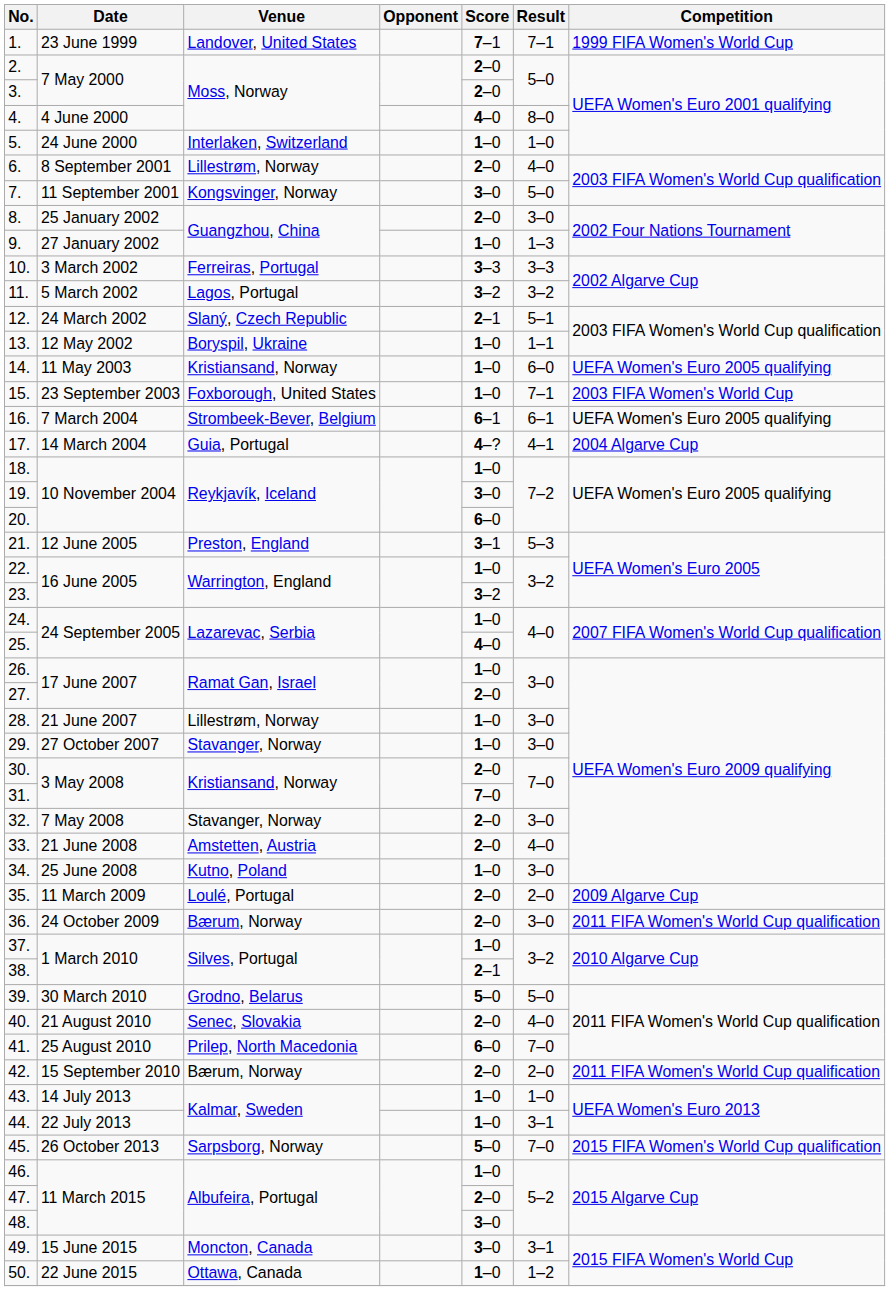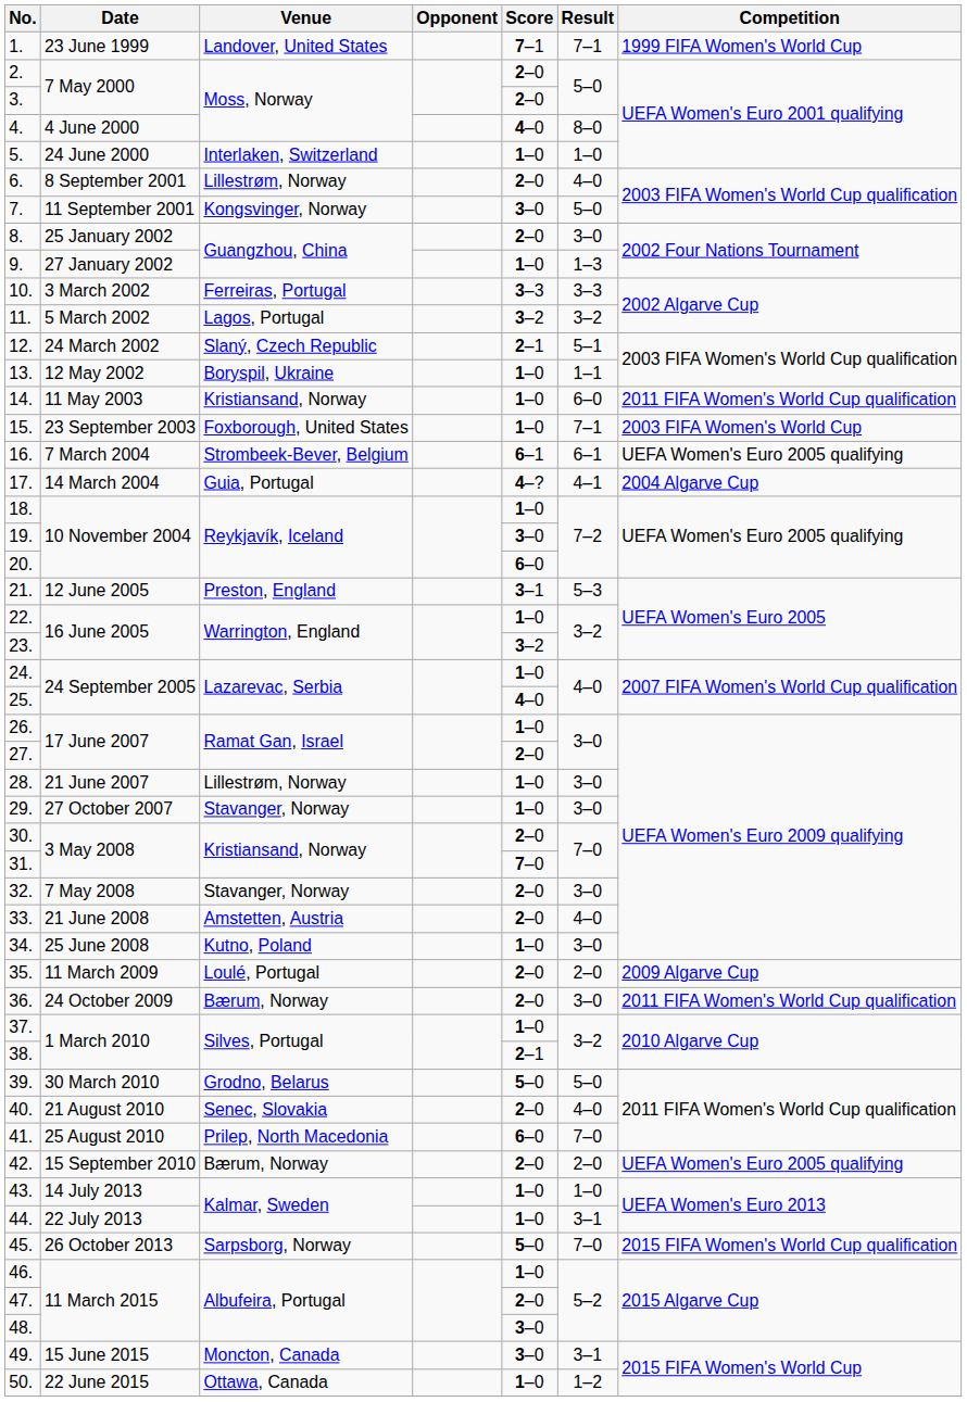 <table class="wikitable">
 <tr>
 <th>No.</th>
 <th>Date</th>
 <th>Venue</th>
 <th>Opponent</th>
 <th>Score</th>
 <th>Result</th>
 <th>Competition</th>
 </tr>
 <tr>
 <td>1.</td>
 <td>23 June 1999</td>
 <td><a href='#'>Landover</a>, <a href='#'>United States</a></td>
 <td></td>
 <td align=center><strong>7</strong>–1</td>
 <td align=center>7–1</td>
 <td><a href='#'>1999 FIFA Women's World Cup</a></td>
 </tr>
 <tr>
 <td>2.</td>
 <td rowspan=2>7 May 2000</td>
 <td rowspan=3><a href='#'>Moss</a>, Norway</td>
 <td rowspan=2></td>
 <td align=center><strong>2</strong>–0</td>
 <td rowspan=2 align=center>5–0</td>
 <td rowspan=4><a href='#'>UEFA Women's Euro 2001 qualifying</a></td>
 </tr>
 <tr>
 <td>3.</td>
 <td align=center><strong>2</strong>–0</td>
 </tr>
 <tr>
 <td>4.</td>
 <td>4 June 2000</td>
 <td></td>
 <td align=center><strong>4</strong>–0</td>
 <td align=center>8–0</td>
 </tr>
 <tr>
 <td>5.</td>
 <td>24 June 2000</td>
 <td><a href='#'>Interlaken</a>, <a href='#'>Switzerland</a></td>
 <td></td>
 <td align=center><strong>1</strong>–0</td>
 <td align=center>1–0</td>
 </tr>
 <tr>
 <td>6.</td>
 <td>8 September 2001</td>
 <td><a href='#'>Lillestrøm</a>, Norway</td>
 <td></td>
 <td align=center><strong>2</strong>–0</td>
 <td align=center>4–0</td>
 <td rowspan=2><a href='#'>2003 FIFA Women's World Cup qualification</a></td>
 </tr>
 <tr>
 <td>7.</td>
 <td>11 September 2001</td>
 <td><a href='#'>Kongsvinger</a>, Norway</td>
 <td></td>
 <td align=center><strong>3</strong>–0</td>
 <td align=center>5–0</td>
 </tr>
 <tr>
 <td>8.</td>
 <td>25 January 2002</td>
 <td rowspan=2><a href='#'>Guangzhou</a>, <a href='#'>China</a></td>
 <td></td>
 <td align=center><strong>2</strong>–0</td>
 <td align=center>3–0</td>
 <td rowspan=2><a href='#'>2002 Four Nations Tournament</a></td>
 </tr>
 <tr>
 <td>9.</td>
 <td>27 January 2002</td>
 <td></td>
 <td align=center><strong>1</strong>–0</td>
 <td align=center>1–3</td>
 </tr>
 <tr>
 <td>10.</td>
 <td>3 March 2002</td>
 <td><a href='#'>Ferreiras</a>, <a href='#'>Portugal</a></td>
 <td></td>
 <td align=center><strong>3</strong>–3</td>
 <td align=center>3–3</td>
 <td rowspan=2><a href='#'>2002 Algarve Cup</a></td>
 </tr>
 <tr>
 <td>11.</td>
 <td>5 March 2002</td>
 <td><a href='#'>Lagos</a>, Portugal</td>
 <td></td>
 <td align=center><strong>3</strong>–2</td>
 <td align=center>3–2</td>
 </tr>
 <tr>
 <td>12.</td>
 <td>24 March 2002</td>
 <td><a href='#'>Slaný</a>, <a href='#'>Czech Republic</a></td>
 <td></td>
 <td align=center><strong>2</strong>–1</td>
 <td align=center>5–1</td>
 <td rowspan=2>2003 FIFA Women's World Cup qualification</td>
 </tr>
 <tr>
 <td>13.</td>
 <td>12 May 2002</td>
 <td><a href='#'>Boryspil</a>, <a href='#'>Ukraine</a></td>
 <td></td>
 <td align=center><strong>1</strong>–0</td>
 <td align=center>1–1</td>
 </tr>
 <tr>
 <td>14.</td>
 <td>11 May 2003</td>
 <td><a href='#'>Kristiansand</a>, Norway</td>
 <td></td>
 <td align=center><strong>1</strong>–0</td>
 <td align=center>6–0</td>
-<td><a href='#'>UEFA Women's Euro 2005 qualifying</a></td>
+<td><a href='#'>2011 FIFA Women's World Cup qualification</a></td>
 </tr>
 <tr>
 <td>15.</td>
 <td>23 September 2003</td>
 <td><a href='#'>Foxborough</a>, United States</td>
 <td></td>
 <td align=center><strong>1</strong>–0</td>
 <td align=center>7–1</td>
 <td><a href='#'>2003 FIFA Women's World Cup</a></td>
 </tr>
 <tr>
 <td>16.</td>
 <td>7 March 2004</td>
 <td><a href='#'>Strombeek-Bever</a>, <a href='#'>Belgium</a></td>
 <td></td>
 <td align=center><strong>6</strong>–1</td>
 <td align=center>6–1</td>
 <td>UEFA Women's Euro 2005 qualifying</td>
 </tr>
 <tr>
 <td>17.</td>
 <td>14 March 2004</td>
 <td><a href='#'>Guia</a>, Portugal</td>
 <td></td>
 <td align=center><strong>4</strong>–?</td>
 <td align=center>4–1</td>
 <td><a href='#'>2004 Algarve Cup</a></td>
 </tr>
 <tr>
 <td>18.</td>
 <td rowspan=3>10 November 2004</td>
 <td rowspan=3><a href='#'>Reykjavík</a>, <a href='#'>Iceland</a></td>
 <td rowspan=3></td>
 <td align=center><strong>1</strong>–0</td>
 <td rowspan=3 align=center>7–2</td>
 <td rowspan=3>UEFA Women's Euro 2005 qualifying</td>
 </tr>
 <tr>
 <td>19.</td>
 <td align=center><strong>3</strong>–0</td>
 </tr>
 <tr>
 <td>20.</td>
 <td align=center><strong>6</strong>–0</td>
 </tr>
 <tr>
 <td>21.</td>
 <td>12 June 2005</td>
 <td><a href='#'>Preston</a>, <a href='#'>England</a></td>
 <td></td>
 <td align=center><strong>3</strong>–1</td>
 <td align=center>5–3</td>
 <td rowspan=3><a href='#'>UEFA Women's Euro 2005</a></td>
 </tr>
 <tr>
 <td>22.</td>
 <td rowspan=2>16 June 2005</td>
 <td rowspan=2><a href='#'>Warrington</a>, England</td>
 <td rowspan=2></td>
 <td align=center><strong>1</strong>–0</td>
 <td rowspan=2 align=center>3–2 </td>
 </tr>
 <tr>
 <td>23.</td>
 <td align=center><strong>3</strong>–2</td>
 </tr>
 <tr>
 <td>24.</td>
 <td rowspan=2>24 September 2005</td>
 <td rowspan=2><a href='#'>Lazarevac</a>, <a href='#'>Serbia</a></td>
 <td rowspan=2></td>
 <td align=center><strong>1</strong>–0</td>
 <td rowspan=2 align=center>4–0</td>
 <td rowspan=2><a href='#'>2007 FIFA Women's World Cup qualification</a></td>
 </tr>
 <tr>
 <td>25.</td>
 <td align=center><strong>4</strong>–0</td>
 </tr>
 <tr>
 <td>26.</td>
 <td rowspan=2>17 June 2007</td>
 <td rowspan=2><a href='#'>Ramat Gan</a>, <a href='#'>Israel</a></td>
 <td rowspan=2></td>
 <td align=center><strong>1</strong>–0</td>
 <td rowspan=2 align=center>3–0</td>
 <td rowspan=9><a href='#'>UEFA Women's Euro 2009 qualifying</a></td>
 </tr>
 <tr>
 <td>27.</td>
 <td align=center><strong>2</strong>–0</td>
 </tr>
 <tr>
 <td>28.</td>
 <td>21 June 2007</td>
 <td>Lillestrøm, Norway</td>
 <td></td>
 <td align=center><strong>1</strong>–0</td>
 <td align=center>3–0</td>
 </tr>
 <tr>
 <td>29.</td>
 <td>27 October 2007</td>
 <td><a href='#'>Stavanger</a>, Norway</td>
 <td></td>
 <td align=center><strong>1</strong>–0</td>
 <td align=center>3–0</td>
 </tr>
 <tr>
 <td>30.</td>
 <td rowspan=2>3 May 2008</td>
 <td rowspan=2><a href='#'>Kristiansand</a>, Norway</td>
 <td rowspan=2></td>
 <td align=center><strong>2</strong>–0</td>
 <td rowspan=2 align=center>7–0</td>
 </tr>
 <tr>
 <td>31.</td>
 <td align=center><strong>7</strong>–0</td>
 </tr>
 <tr>
 <td>32.</td>
 <td>7 May 2008</td>
 <td>Stavanger, Norway</td>
 <td></td>
 <td align=center><strong>2</strong>–0</td>
 <td align=center>3–0</td>
 </tr>
 <tr>
 <td>33.</td>
 <td>21 June 2008</td>
 <td><a href='#'>Amstetten</a>, <a href='#'>Austria</a></td>
 <td></td>
 <td align=center><strong>2</strong>–0</td>
 <td align=center>4–0</td>
 </tr>
 <tr>
 <td>34.</td>
 <td>25 June 2008</td>
 <td><a href='#'>Kutno</a>, <a href='#'>Poland</a></td>
 <td></td>
 <td align=center><strong>1</strong>–0</td>
 <td align=center>3–0</td>
 </tr>
 <tr>
 <td>35.</td>
 <td>11 March 2009</td>
 <td><a href='#'>Loulé</a>, Portugal</td>
 <td></td>
 <td align=center><strong>2</strong>–0</td>
 <td align=center>2–0</td>
 <td><a href='#'>2009 Algarve Cup</a></td>
 </tr>
 <tr>
 <td>36.</td>
 <td>24 October 2009</td>
 <td><a href='#'>Bærum</a>, Norway</td>
 <td></td>
 <td align=center><strong>2</strong>–0</td>
 <td align=center>3–0</td>
 <td><a href='#'>2011 FIFA Women's World Cup qualification</a></td>
 </tr>
 <tr>
 <td>37.</td>
 <td rowspan=2>1 March 2010</td>
 <td rowspan=2><a href='#'>Silves</a>, Portugal</td>
 <td rowspan=2></td>
 <td align=center><strong>1</strong>–0</td>
 <td rowspan=2 align=center>3–2</td>
 <td rowspan=2><a href='#'>2010 Algarve Cup</a></td>
 </tr>
 <tr>
 <td>38.</td>
 <td align=center><strong>2</strong>–1</td>
 </tr>
 <tr>
 <td>39.</td>
 <td>30 March 2010</td>
 <td><a href='#'>Grodno</a>, <a href='#'>Belarus</a></td>
 <td></td>
 <td align=center><strong>5</strong>–0</td>
 <td align=center>5–0</td>
 <td rowspan=3>2011 FIFA Women's World Cup qualification</td>
 </tr>
 <tr>
 <td>40.</td>
 <td>21 August 2010</td>
 <td><a href='#'>Senec</a>, <a href='#'>Slovakia</a></td>
 <td></td>
 <td align=center><strong>2</strong>–0</td>
 <td align=center>4–0</td>
 </tr>
 <tr>
 <td>41.</td>
 <td>25 August 2010</td>
 <td><a href='#'>Prilep</a>, <a href='#'>North Macedonia</a></td>
 <td></td>
 <td align=center><strong>6</strong>–0</td>
 <td align=center>7–0</td>
 </tr>
 <tr>
 <td>42.</td>
 <td>15 September 2010</td>
 <td>Bærum, Norway</td>
 <td></td>
 <td align=center><strong>2</strong>–0</td>
 <td align=center>2–0</td>
-<td><a href='#'>2011 FIFA Women's World Cup qualification</a></td>
+<td><a href='#'>UEFA Women's Euro 2005 qualifying</a></td>
 </tr>
 <tr>
 <td>43.</td>
 <td>14 July 2013</td>
 <td rowspan=2><a href='#'>Kalmar</a>, <a href='#'>Sweden</a></td>
 <td></td>
 <td align=center><strong>1</strong>–0</td>
 <td align=center>1–0</td>
 <td rowspan=2><a href='#'>UEFA Women's Euro 2013</a></td>
 </tr>
 <tr>
 <td>44.</td>
 <td>22 July 2013</td>
 <td></td>
 <td align=center><strong>1</strong>–0</td>
 <td align=center>3–1</td>
 </tr>
 <tr>
 <td>45.</td>
 <td>26 October 2013</td>
 <td><a href='#'>Sarpsborg</a>, Norway</td>
 <td></td>
 <td align=center><strong>5</strong>–0</td>
 <td align=center>7–0</td>
 <td><a href='#'>2015 FIFA Women's World Cup qualification</a></td>
 </tr>
 <tr>
 <td>46.</td>
 <td rowspan=3>11 March 2015</td>
 <td rowspan=3><a href='#'>Albufeira</a>, Portugal</td>
 <td rowspan=3></td>
 <td align=center><strong>1</strong>–0</td>
 <td rowspan=3 align=center>5–2</td>
 <td rowspan=3><a href='#'>2015 Algarve Cup</a></td>
 </tr>
 <tr>
 <td>47.</td>
 <td align=center><strong>2</strong>–0</td>
 </tr>
 <tr>
 <td>48.</td>
 <td align=center><strong>3</strong>–0</td>
 </tr>
 <tr>
 <td>49.</td>
 <td>15 June 2015</td>
 <td><a href='#'>Moncton</a>, <a href='#'>Canada</a></td>
 <td></td>
 <td align=center><strong>3</strong>–0</td>
 <td align=center>3–1</td>
 <td rowspan=2><a href='#'>2015 FIFA Women's World Cup</a></td>
 </tr>
 <tr>
 <td>50.</td>
 <td>22 June 2015</td>
 <td><a href='#'>Ottawa</a>, Canada</td>
 <td></td>
 <td align=center><strong>1</strong>–0</td>
 <td align=center>1–2</td>
 </tr>
 <tr>
 </tr>
 </table>
